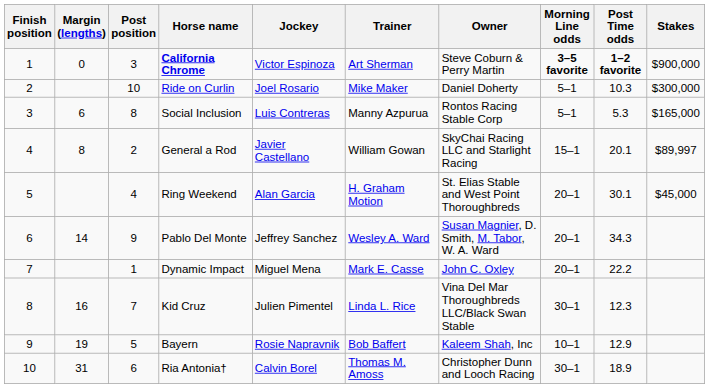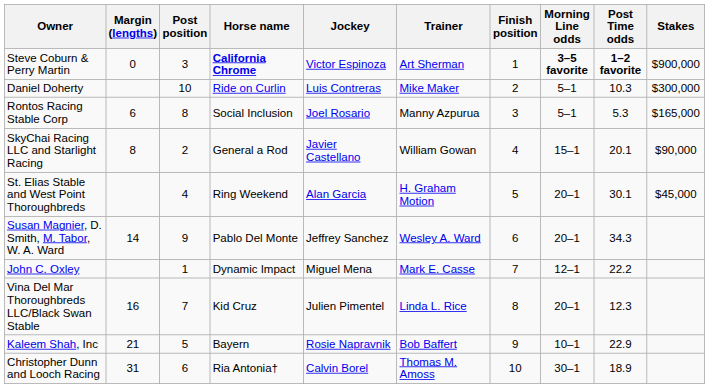 <table class="wikitable sortable" | border="2" cellpadding="1" style="border-collapse: collapse; font-size:90%">
 <tr>
-<th scope="col" width="45px">Finish <br> position</th>
+<th scope="col" width="120px">Owner</th>
 <th scope=>Margin<br> <span>(<a href='#'>lengths</a>)</span></th>
 <th scope="col" width="40px">Post <br> position</th>
 <th scope="col" width="110px">Horse name</th>
 <th scope="col" width="110px">Jockey</th>
 <th scope="col" width="110px">Trainer</th>
-<th scope="col" width="120px">Owner</th>
+<th scope="col" width="45px">Finish <br> position</th>
 <th scope="col" width="60px">Morning Line <br> odds</th>
 <th scope="col" width="60px">Post Time <br> odds</th>
 <th scope="col" width="65px">Stakes</th>
 </tr>
 <tr>
-<td align=center>1</td>
+<td>Steve Coburn & Perry Martin</td>
 <td align=center>0</td>
 <td align=center>3</td>
 <td><strong><a href='#'>California Chrome</a></strong></td>
 <td><a href='#'>Victor Espinoza</a></td>
 <td><a href='#'>Art Sherman</a></td>
-<td>Steve Coburn & Perry Martin</td>
+<td align=center>1</td>
 <td align=center><strong>3–5</strong>  <br> <strong><span>favorite</span></strong></td>
 <td align=center><strong>1–2</strong>  <br> <strong><span>favorite</span></strong></td>
 <td align=center>$900,000</td>
 </tr>
 <tr>
-<td align=center>2</td>
+<td>Daniel Doherty</td>
 <td align=center></td>
 <td align=center>10</td>
 <td><a href='#'>Ride on Curlin</a></td>
-<td><a href='#'>Joel Rosario</a></td>
+<td><a href='#'>Luis Contreras</a></td>
 <td><a href='#'>Mike Maker</a></td>
-<td>Daniel Doherty</td>
+<td align=center>2</td>
 <td align=center>5–1</td>
 <td align=center>10.3</td>
 <td align=center>$300,000</td>
 </tr>
 <tr>
-<td align=center>3</td>
+<td>Rontos Racing Stable Corp</td>
 <td align=center>6</td>
 <td align=center>8</td>
 <td>Social Inclusion</td>
-<td><a href='#'>Luis Contreras</a></td>
+<td><a href='#'>Joel Rosario</a></td>
 <td>Manny Azpurua</td>
-<td>Rontos Racing Stable Corp</td>
+<td align=center>3</td>
 <td align=center>5–1</td>
 <td align=center>5.3</td>
 <td align=center>$165,000</td>
 </tr>
 <tr>
-<td align=center>4</td>
+<td>SkyChai Racing LLC and Starlight Racing</td>
 <td align=center>8</td>
 <td align=center>2</td>
 <td>General a Rod</td>
 <td><a href='#'>Javier Castellano</a></td>
 <td>William Gowan</td>
-<td>SkyChai Racing LLC and Starlight Racing</td>
+<td align=center>4</td>
 <td align=center>15–1</td>
 <td align=center>20.1</td>
-<td align=center>$89,997</td>
+<td align=center>$90,000</td>
 </tr>
 <tr>
-<td align=center>5</td>
+<td>St. Elias Stable and West Point Thoroughbreds</td>
 <td align=center></td>
 <td align=center>4</td>
 <td>Ring Weekend</td>
 <td><a href='#'>Alan Garcia</a></td>
 <td><a href='#'>H. Graham Motion</a></td>
-<td>St. Elias Stable and West Point Thoroughbreds</td>
+<td align=center>5</td>
 <td align=center>20–1</td>
 <td align=center>30.1</td>
 <td align=center>$45,000</td>
 </tr>
 <tr>
-<td align=center>6</td>
+<td><a href='#'>Susan Magnier</a>, D. Smith, <a href='#'>M. Tabor</a>, W. A. Ward</td>
 <td align=center>14</td>
 <td align=center>9</td>
 <td>Pablo Del Monte</td>
 <td>Jeffrey Sanchez</td>
 <td><a href='#'>Wesley A. Ward</a></td>
-<td><a href='#'>Susan Magnier</a>, D. Smith, <a href='#'>M. Tabor</a>, W. A. Ward</td>
+<td align=center>6</td>
 <td align=center>20–1</td>
 <td align=center>34.3</td>
 <td align=center></td>
 </tr>
 <tr>
-<td align=center>7</td>
+<td><a href='#'>John C. Oxley</a></td>
 <td align=center></td>
 <td align=center>1</td>
 <td>Dynamic Impact</td>
 <td>Miguel Mena</td>
 <td><a href='#'>Mark E. Casse</a></td>
-<td><a href='#'>John C. Oxley</a></td>
-<td align=center>20–1</td>
+<td align=center>7</td>
+<td align=center>12–1</td>
 <td align=center>22.2</td>
 <td align=center></td>
 </tr>
 <tr>
-<td align=center>8</td>
+<td>Vina Del Mar Thoroughbreds LLC/Black Swan Stable</td>
 <td align=center>16</td>
 <td align=center>7</td>
 <td>Kid Cruz</td>
 <td>Julien Pimentel</td>
 <td><a href='#'>Linda L. Rice</a></td>
-<td>Vina Del Mar Thoroughbreds LLC/Black Swan Stable</td>
-<td align=center>30–1</td>
+<td align=center>8</td>
+<td align=center>20–1</td>
 <td align=center>12.3</td>
 <td align=center></td>
 </tr>
 <tr>
-<td align=center>9</td>
-<td align=center>19</td>
+<td><a href='#'>Kaleem Shah</a>, Inc</td>
+<td align=center>21</td>
 <td align=center>5</td>
 <td>Bayern</td>
 <td><a href='#'>Rosie Napravnik</a></td>
 <td><a href='#'>Bob Baffert</a></td>
-<td><a href='#'>Kaleem Shah</a>, Inc</td>
+<td align=center>9</td>
 <td align=center>10–1</td>
-<td align=center>12.9</td>
+<td align=center>22.9</td>
 <td align=center></td>
 </tr>
 <tr>
-<td align=center>10</td>
+<td>Christopher Dunn and Looch Racing</td>
 <td align=center>31</td>
 <td align=center>6</td>
 <td>Ria Antonia†</td>
 <td><a href='#'>Calvin Borel</a></td>
 <td><a href='#'>Thomas M. Amoss</a></td>
-<td>Christopher Dunn and Looch Racing</td>
+<td align=center>10</td>
 <td align=center>30–1</td>
 <td align=center>18.9</td>
 <td align=center></td>
 </tr>
 </table>
